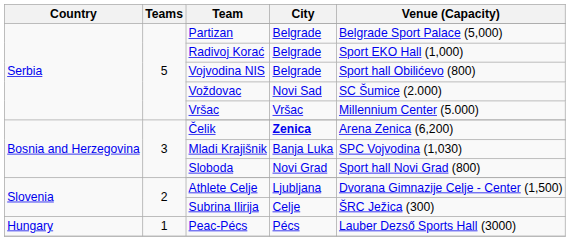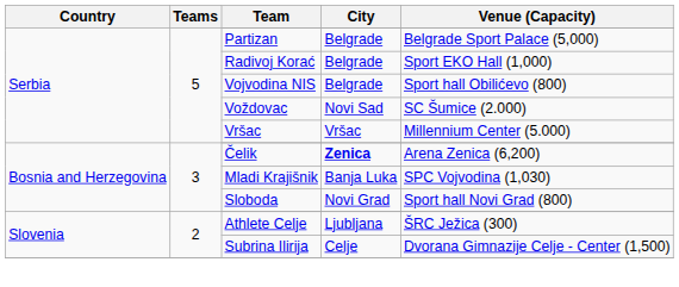 <table class="wikitable">
 <tr>
 <th>Country</th>
 <th>Teams</th>
 <th>Team</th>
 <th>City</th>
 <th>Venue (Capacity)</th>
 </tr>
 <tr>
 <td rowspan=6> <a href='#'>Serbia</a></td>
 <td align=center rowspan=6>5</td>
 </tr>
 <tr>
 <td><a href='#'>Partizan</a></td>
 <td><a href='#'>Belgrade</a></td>
 <td><a href='#'>Belgrade Sport Palace</a> (5,000)</td>
 </tr>
 <tr>
 <td><a href='#'>Radivoj Korać</a></td>
 <td><a href='#'>Belgrade</a></td>
 <td><a href='#'>Sport EKO Hall</a> (1,000)</td>
 </tr>
 <tr>
 <td><a href='#'>Vojvodina NIS</a></td>
 <td><a href='#'>Belgrade</a></td>
 <td><a href='#'>Sport hall Obilićevo</a> (800)</td>
 </tr>
 <tr>
 <td><a href='#'>Voždovac</a></td>
 <td><a href='#'>Novi Sad</a></td>
 <td><a href='#'>SC Šumice</a> (2.000)</td>
 </tr>
 <tr>
 <td><a href='#'>Vršac</a></td>
 <td><a href='#'>Vršac</a></td>
 <td><a href='#'>Millennium Center</a> (5.000)</td>
 </tr>
 <tr>
 <td rowspan=4> <a href='#'>Bosnia and Herzegovina</a></td>
 <td align=center rowspan=4>3</td>
 </tr>
 <tr>
 <td><a href='#'>Čelik</a></td>
 <td><strong><a href='#'>Zenica</a></strong></td>
 <td><a href='#'>Arena Zenica</a> (6,200)</td>
 </tr>
 <tr>
 <td><a href='#'>Mladi Krajišnik</a></td>
 <td><a href='#'>Banja Luka</a></td>
 <td><a href='#'>SPC Vojvodina</a> (1,030)</td>
 </tr>
 <tr>
 <td><a href='#'>Sloboda</a></td>
 <td><a href='#'>Novi Grad</a></td>
 <td><a href='#'>Sport hall Novi Grad</a> (800)</td>
 </tr>
 <tr>
 <td rowspan=3> <a href='#'>Slovenia</a></td>
 <td align=center rowspan=3>2</td>
 </tr>
 <tr>
 <td><a href='#'>Athlete Celje</a></td>
 <td><a href='#'>Ljubljana</a></td>
-<td><a href='#'>Dvorana Gimnazije Celje - Center</a> (1,500)</td>
+<td><a href='#'>ŠRC Ježica</a> (300)</td>
 </tr>
 <tr>
 <td><a href='#'>Subrina Ilirija</a></td>
 <td><a href='#'>Celje</a></td>
-<td><a href='#'>ŠRC Ježica</a> (300)</td>
-</tr>
-<tr>
-<td> <a href='#'>Hungary</a></td>
-<td align=center>1</td>
-<td><a href='#'>Peac-Pécs</a></td>
-<td><a href='#'>Pécs</a></td>
-<td><a href='#'>Lauber Dezső Sports Hall</a> (3000)</td>
+<td><a href='#'>Dvorana Gimnazije Celje - Center</a> (1,500)</td>
 </tr>
 <tr>
 </tr>
 </table>
